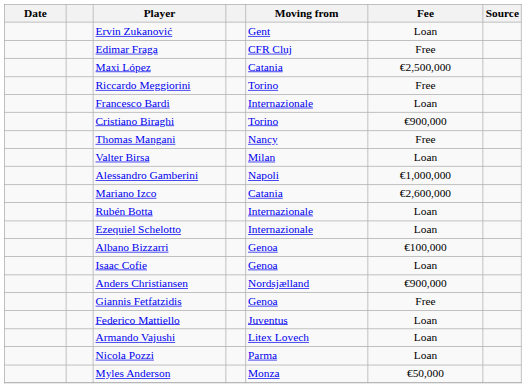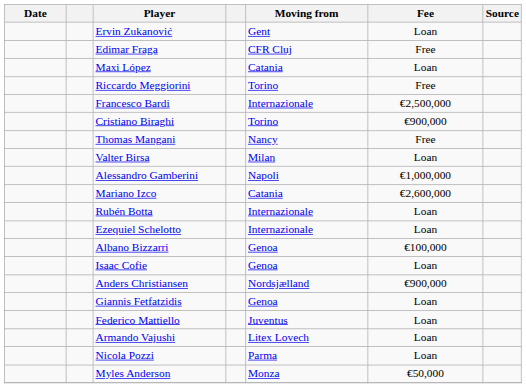 <table class="wikitable sortable">
 <tr>
 <th style="width:80px;">Date</th>
 <th style="width:30px;"></th>
 <th style="width:180px;">Player</th>
 <th style="width:20px;"></th>
 <th style="width:165px;">Moving from</th>
 <th style="width:155px;" class="unsortable">Fee</th>
 <th style="width:20px;">Source</th>
 </tr>
 <tr>
 <td></td>
 <td align=center></td>
 <td> <a href='#'>Ervin Zukanović</a></td>
 <td align=center></td>
 <td> <a href='#'>Gent</a></td>
 <td align=center>Loan</td>
 <td></td>
 </tr>
 <tr>
 <td></td>
 <td align=center></td>
 <td> <a href='#'>Edimar Fraga</a></td>
 <td align=center></td>
 <td> <a href='#'>CFR Cluj</a></td>
 <td align=center>Free</td>
 <td></td>
 </tr>
 <tr>
 <td></td>
 <td align=center></td>
 <td> <a href='#'>Maxi López</a></td>
 <td align=center></td>
 <td> <a href='#'>Catania</a></td>
-<td align=center>€2,500,000</td>
+<td align=center>Loan</td>
 <td></td>
 </tr>
 <tr>
 <td></td>
 <td align=center></td>
 <td> <a href='#'>Riccardo Meggiorini</a></td>
 <td align=center></td>
 <td> <a href='#'>Torino</a></td>
 <td align=center>Free</td>
 <td></td>
 </tr>
 <tr>
 <td></td>
 <td align=center></td>
 <td> <a href='#'>Francesco Bardi</a></td>
 <td align=center></td>
 <td> <a href='#'>Internazionale</a></td>
-<td align=center>Loan</td>
+<td align=center>€2,500,000</td>
 <td></td>
 </tr>
 <tr>
 <td></td>
 <td align=center></td>
 <td> <a href='#'>Cristiano Biraghi</a></td>
 <td align=center></td>
 <td> <a href='#'>Torino</a></td>
 <td align=center>€900,000</td>
 <td></td>
 </tr>
 <tr>
 <td></td>
 <td align=center></td>
 <td> <a href='#'>Thomas Mangani</a></td>
 <td align=center></td>
 <td> <a href='#'>Nancy</a></td>
 <td align=center>Free</td>
 <td></td>
 </tr>
 <tr>
 <td></td>
 <td align=center></td>
 <td> <a href='#'>Valter Birsa</a></td>
 <td align=center></td>
 <td> <a href='#'>Milan</a></td>
 <td align=center>Loan</td>
 <td></td>
 </tr>
 <tr>
 <td></td>
 <td align=center></td>
 <td> <a href='#'>Alessandro Gamberini</a></td>
 <td align=center></td>
 <td> <a href='#'>Napoli</a></td>
 <td align=center>€1,000,000</td>
 <td></td>
 </tr>
 <tr>
 <td></td>
 <td align=center></td>
 <td> <a href='#'>Mariano Izco</a></td>
 <td align=center></td>
 <td> <a href='#'>Catania</a></td>
 <td align=center>€2,600,000</td>
 <td></td>
 </tr>
 <tr>
 <td></td>
 <td align=center></td>
 <td> <a href='#'>Rubén Botta</a></td>
 <td align=center></td>
 <td> <a href='#'>Internazionale</a></td>
 <td align=center>Loan</td>
 <td></td>
 </tr>
 <tr>
 <td></td>
 <td align=center></td>
 <td> <a href='#'>Ezequiel Schelotto</a></td>
 <td align=center></td>
 <td> <a href='#'>Internazionale</a></td>
 <td align=center>Loan</td>
 <td></td>
 </tr>
 <tr>
 <td></td>
 <td align=center></td>
 <td> <a href='#'>Albano Bizzarri</a></td>
 <td align=center></td>
 <td> <a href='#'>Genoa</a></td>
 <td align=center>€100,000</td>
 <td></td>
 </tr>
 <tr>
 <td></td>
 <td align=center></td>
 <td> <a href='#'>Isaac Cofie</a></td>
 <td align=center></td>
 <td> <a href='#'>Genoa</a></td>
 <td align=center>Loan</td>
 <td></td>
 </tr>
 <tr>
 <td></td>
 <td align=center></td>
 <td> <a href='#'>Anders Christiansen</a></td>
 <td align=center></td>
 <td> <a href='#'>Nordsjælland</a></td>
 <td align=center>€900,000</td>
 <td></td>
 </tr>
 <tr>
 <td></td>
 <td align=center></td>
 <td> <a href='#'>Giannis Fetfatzidis</a></td>
 <td align=center></td>
 <td> <a href='#'>Genoa</a></td>
-<td align=center>Free</td>
+<td align=center>Loan</td>
 <td></td>
 </tr>
 <tr>
 <td></td>
 <td align=center></td>
 <td> <a href='#'>Federico Mattiello</a></td>
 <td align=center></td>
 <td> <a href='#'>Juventus</a></td>
 <td align=center>Loan</td>
 <td></td>
 </tr>
 <tr>
 <td></td>
 <td align=center></td>
 <td> <a href='#'>Armando Vajushi</a></td>
 <td align=center></td>
 <td> <a href='#'>Litex Lovech</a></td>
 <td align=center>Loan</td>
 <td></td>
 </tr>
 <tr>
 <td></td>
 <td align=center></td>
 <td> <a href='#'>Nicola Pozzi</a></td>
 <td align=center></td>
 <td> <a href='#'>Parma</a></td>
 <td align=center>Loan</td>
 <td></td>
 </tr>
 <tr>
 <td></td>
 <td align=center></td>
 <td> <a href='#'>Myles Anderson</a></td>
 <td align=center></td>
 <td> <a href='#'>Monza</a></td>
 <td align=center>€50,000</td>
 <td></td>
 </tr>
 <tr>
 </tr>
 </table>
